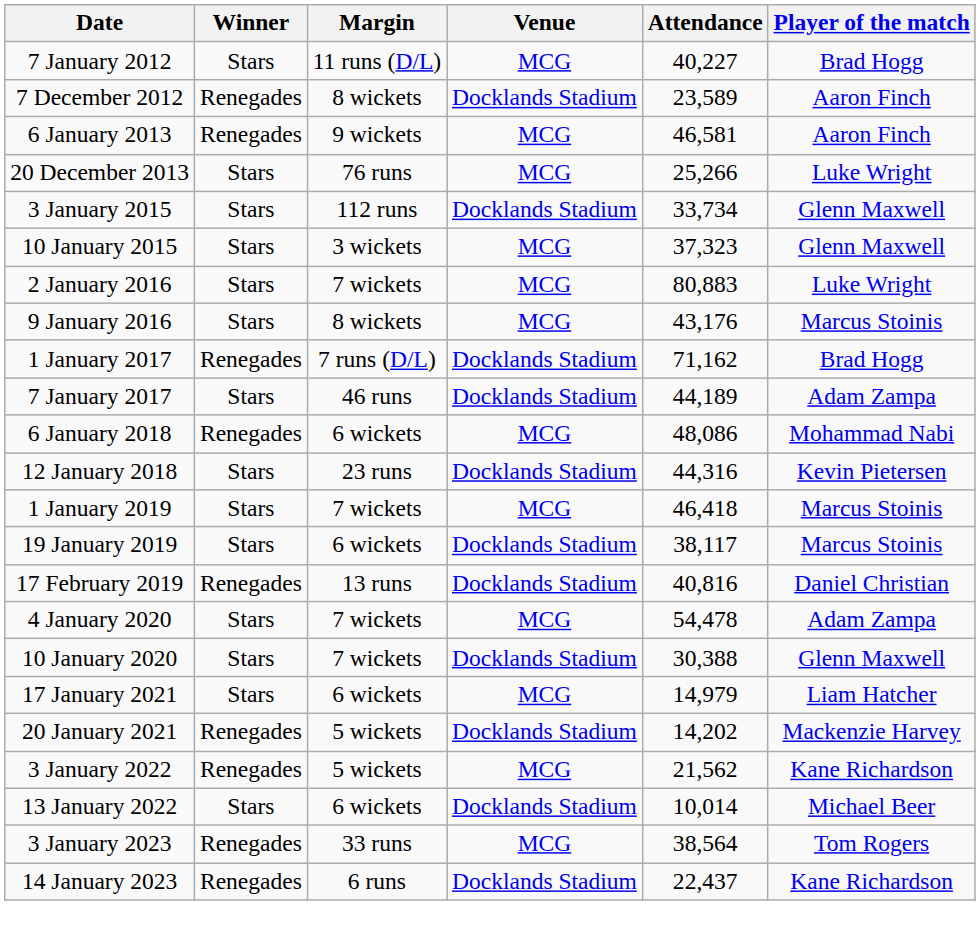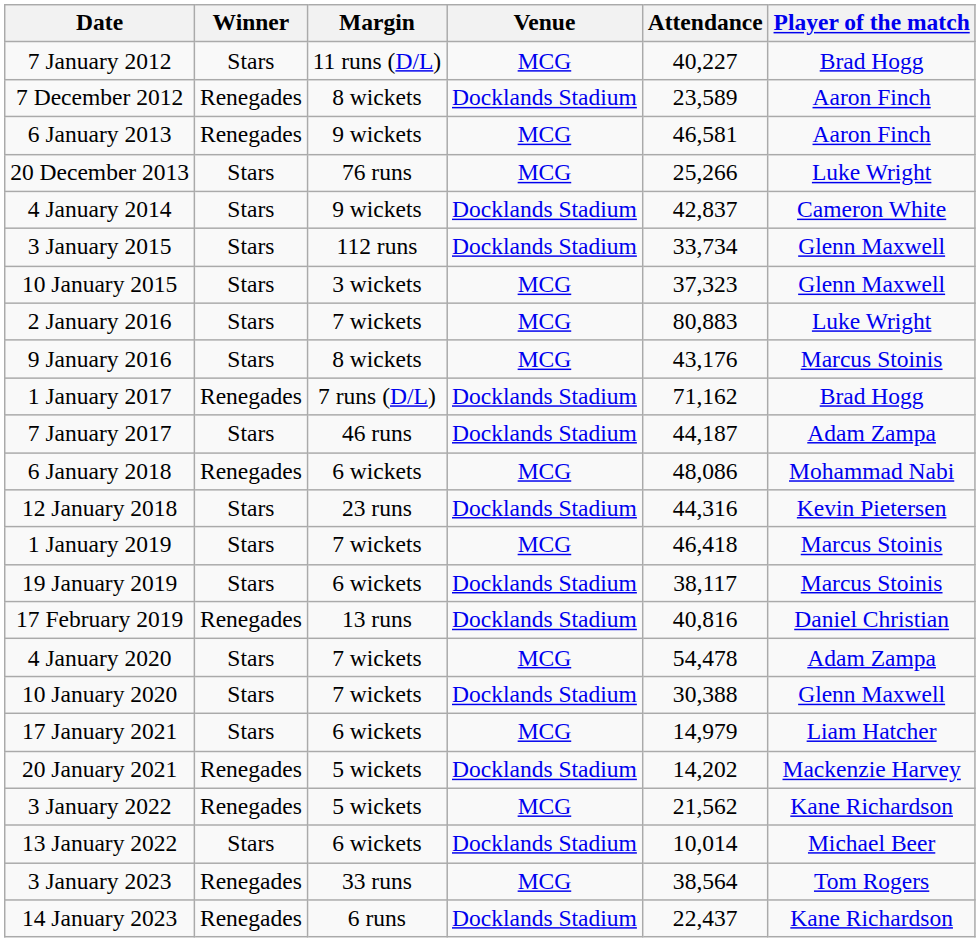 <table class="wikitable" style="text-align:center">
 <tr>
 <th>Date</th>
 <th>Winner</th>
 <th>Margin</th>
 <th>Venue</th>
 <th>Attendance</th>
 <th><a href='#'>Player of the match</a></th>
 </tr>
 <tr>
 <td>7 January 2012</td>
 <td>Stars</td>
 <td>11 runs (<a href='#'>D/L</a>)</td>
 <td><a href='#'>MCG</a></td>
 <td>40,227</td>
 <td><a href='#'>Brad Hogg</a></td>
 </tr>
 <tr>
 <td>7 December 2012</td>
 <td>Renegades</td>
 <td>8 wickets</td>
 <td><a href='#'>Docklands Stadium</a></td>
 <td>23,589</td>
 <td><a href='#'>Aaron Finch</a></td>
 </tr>
 <tr>
 <td>6 January 2013</td>
 <td>Renegades</td>
 <td>9 wickets</td>
 <td><a href='#'>MCG</a></td>
 <td>46,581</td>
 <td><a href='#'>Aaron Finch</a></td>
 </tr>
 <tr>
 <td>20 December 2013</td>
 <td>Stars</td>
 <td>76 runs</td>
 <td><a href='#'>MCG</a></td>
 <td>25,266</td>
 <td><a href='#'>Luke Wright</a></td>
+</tr>
+<tr>
+<td>4 January 2014</td>
+<td>Stars</td>
+<td>9 wickets</td>
+<td><a href='#'>Docklands Stadium</a></td>
+<td>42,837</td>
+<td><a href='#'>Cameron White</a></td>
 </tr>
 <tr>
 <td>3 January 2015</td>
 <td>Stars</td>
 <td>112 runs</td>
 <td><a href='#'>Docklands Stadium</a></td>
 <td>33,734</td>
 <td><a href='#'>Glenn Maxwell</a></td>
 </tr>
 <tr>
 <td>10 January 2015</td>
 <td>Stars</td>
 <td>3 wickets</td>
 <td><a href='#'>MCG</a></td>
 <td>37,323</td>
 <td><a href='#'>Glenn Maxwell</a></td>
 </tr>
 <tr>
 <td>2 January 2016</td>
 <td>Stars</td>
 <td>7 wickets</td>
 <td><a href='#'>MCG</a></td>
 <td>80,883</td>
 <td><a href='#'>Luke Wright</a></td>
 </tr>
 <tr>
 <td>9 January 2016</td>
 <td>Stars</td>
 <td>8 wickets</td>
 <td><a href='#'>MCG</a></td>
 <td>43,176</td>
 <td><a href='#'>Marcus Stoinis</a></td>
 </tr>
 <tr>
 <td>1 January 2017</td>
 <td>Renegades</td>
 <td>7 runs (<a href='#'>D/L</a>)</td>
 <td><a href='#'>Docklands Stadium</a></td>
 <td>71,162</td>
 <td><a href='#'>Brad Hogg</a></td>
 </tr>
 <tr>
 <td>7 January 2017</td>
 <td>Stars</td>
 <td>46 runs</td>
 <td><a href='#'>Docklands Stadium</a></td>
-<td>44,189</td>
+<td>44,187</td>
 <td><a href='#'>Adam Zampa</a></td>
 </tr>
 <tr>
 <td>6 January 2018</td>
 <td>Renegades</td>
 <td>6 wickets</td>
 <td><a href='#'>MCG</a></td>
 <td>48,086</td>
 <td><a href='#'>Mohammad Nabi</a></td>
 </tr>
 <tr>
 <td>12 January 2018</td>
 <td>Stars</td>
 <td>23 runs</td>
 <td><a href='#'>Docklands Stadium</a></td>
 <td>44,316</td>
 <td><a href='#'>Kevin Pietersen</a></td>
 </tr>
 <tr>
 <td>1 January 2019</td>
 <td>Stars</td>
 <td>7 wickets</td>
 <td><a href='#'>MCG</a></td>
 <td>46,418</td>
 <td><a href='#'>Marcus Stoinis</a></td>
 </tr>
 <tr>
 <td>19 January 2019</td>
 <td>Stars</td>
 <td>6 wickets</td>
 <td><a href='#'>Docklands Stadium</a></td>
 <td>38,117</td>
 <td><a href='#'>Marcus Stoinis</a></td>
 </tr>
 <tr>
 <td>17 February 2019</td>
 <td>Renegades</td>
 <td>13 runs</td>
 <td><a href='#'>Docklands Stadium</a></td>
 <td>40,816</td>
 <td><a href='#'>Daniel Christian</a></td>
 </tr>
 <tr>
 <td>4 January 2020</td>
 <td>Stars</td>
 <td>7 wickets</td>
 <td><a href='#'>MCG</a></td>
 <td>54,478</td>
 <td><a href='#'>Adam Zampa</a></td>
 </tr>
 <tr>
 <td>10 January 2020</td>
 <td>Stars</td>
 <td>7 wickets</td>
 <td><a href='#'>Docklands Stadium</a></td>
 <td>30,388</td>
 <td><a href='#'>Glenn Maxwell</a></td>
 </tr>
 <tr>
 <td>17 January 2021</td>
 <td>Stars</td>
 <td>6 wickets</td>
 <td><a href='#'>MCG</a></td>
 <td>14,979</td>
 <td><a href='#'>Liam Hatcher</a></td>
 </tr>
 <tr>
 <td>20 January 2021</td>
 <td>Renegades</td>
 <td>5 wickets</td>
 <td><a href='#'>Docklands Stadium</a></td>
 <td>14,202</td>
 <td><a href='#'>Mackenzie Harvey</a></td>
 </tr>
 <tr>
 <td>3 January 2022</td>
 <td>Renegades</td>
 <td>5 wickets</td>
 <td><a href='#'>MCG</a></td>
 <td>21,562</td>
 <td><a href='#'>Kane Richardson</a></td>
 </tr>
 <tr>
 <td>13 January 2022</td>
 <td>Stars</td>
 <td>6 wickets</td>
 <td><a href='#'>Docklands Stadium</a></td>
 <td>10,014</td>
 <td><a href='#'>Michael Beer</a></td>
 </tr>
 <tr>
 <td>3 January 2023</td>
 <td>Renegades</td>
 <td>33 runs</td>
 <td><a href='#'>MCG</a></td>
 <td>38,564</td>
 <td><a href='#'>Tom Rogers</a></td>
 </tr>
 <tr>
 <td>14 January 2023</td>
 <td>Renegades</td>
 <td>6 runs</td>
 <td><a href='#'>Docklands Stadium</a></td>
 <td>22,437</td>
 <td><a href='#'>Kane Richardson</a></td>
 </tr>
 </table>
